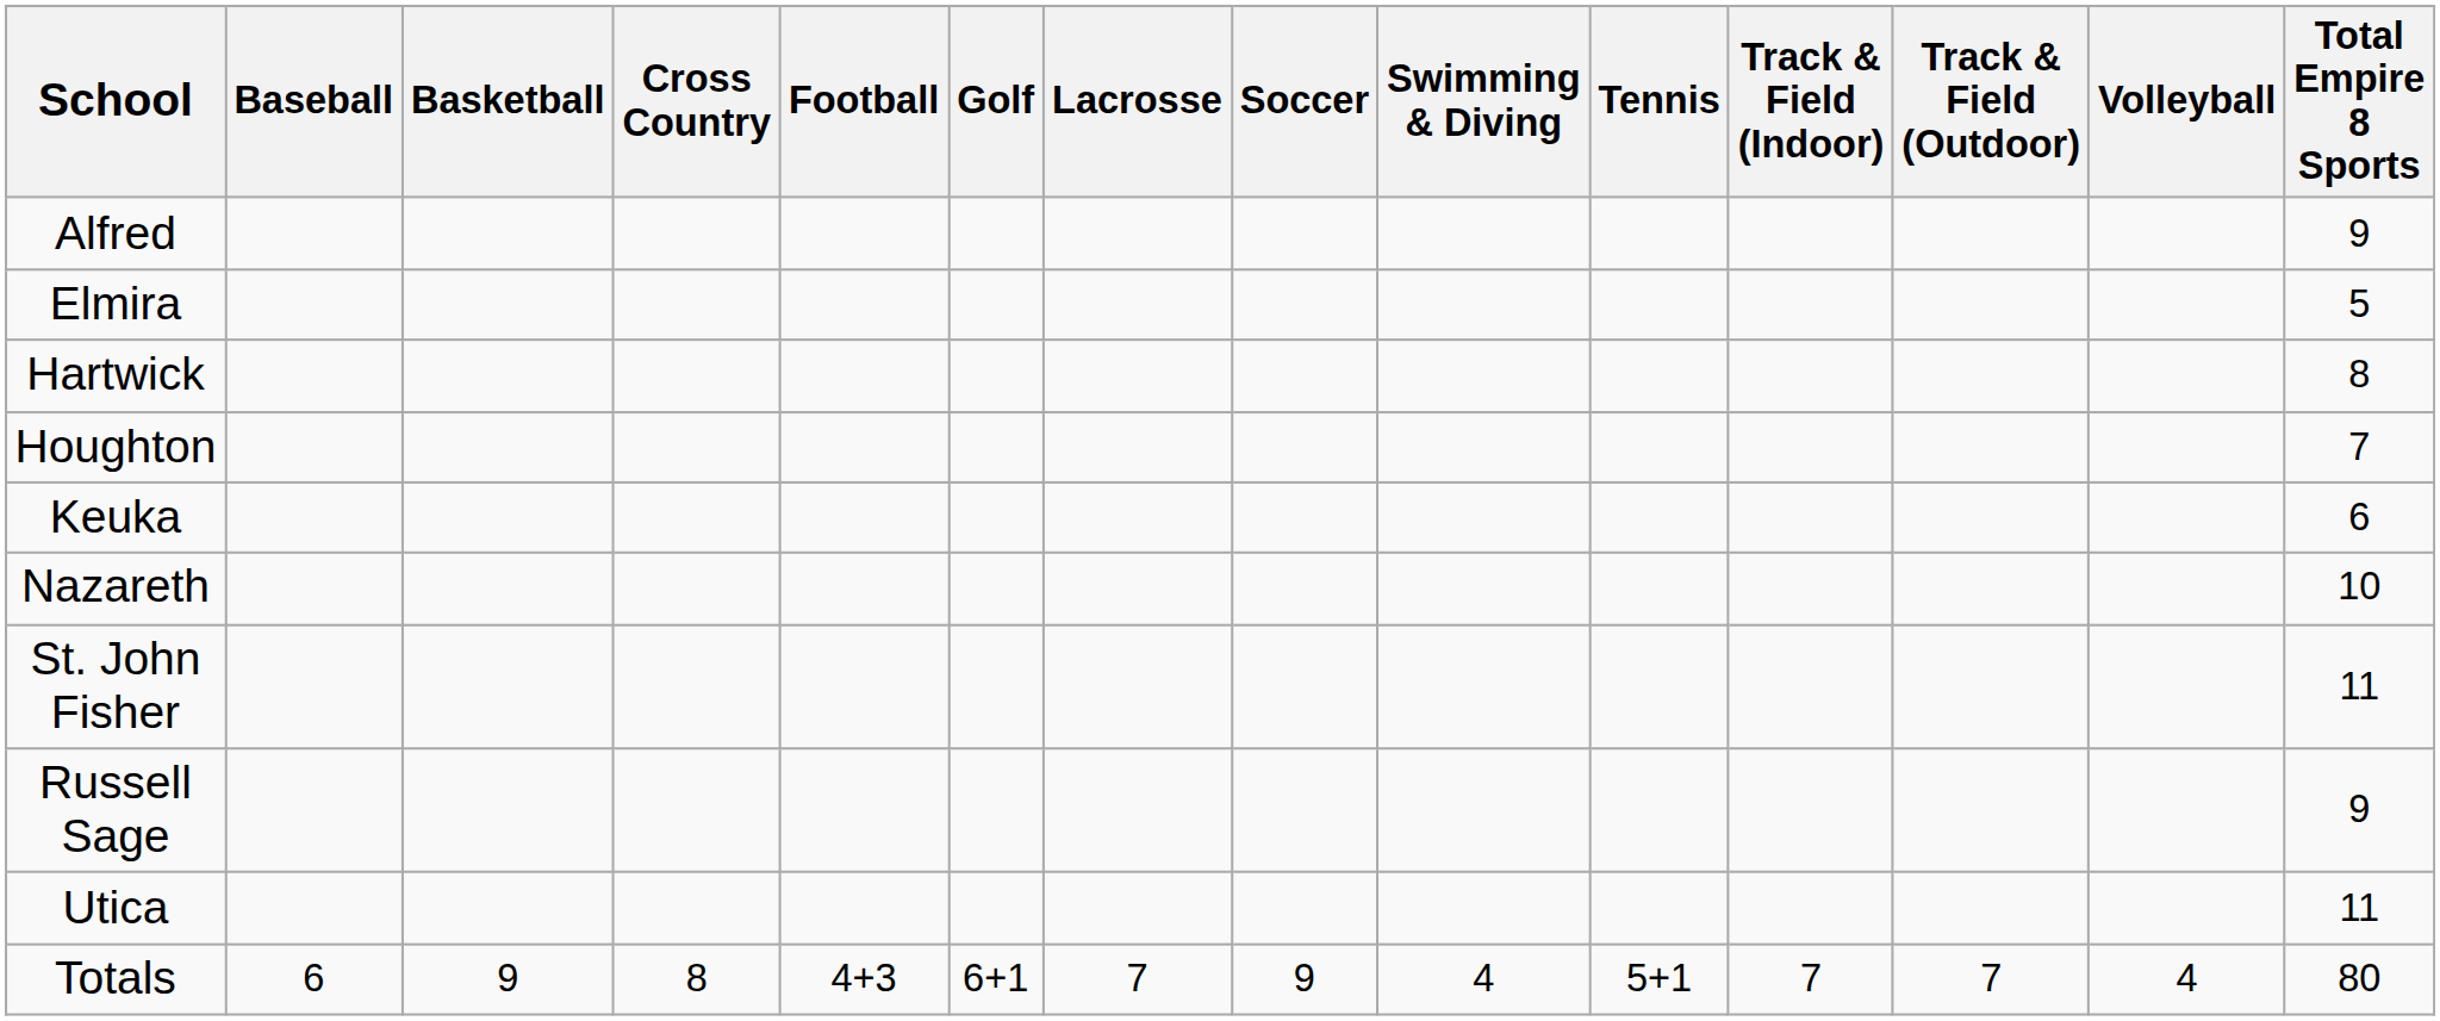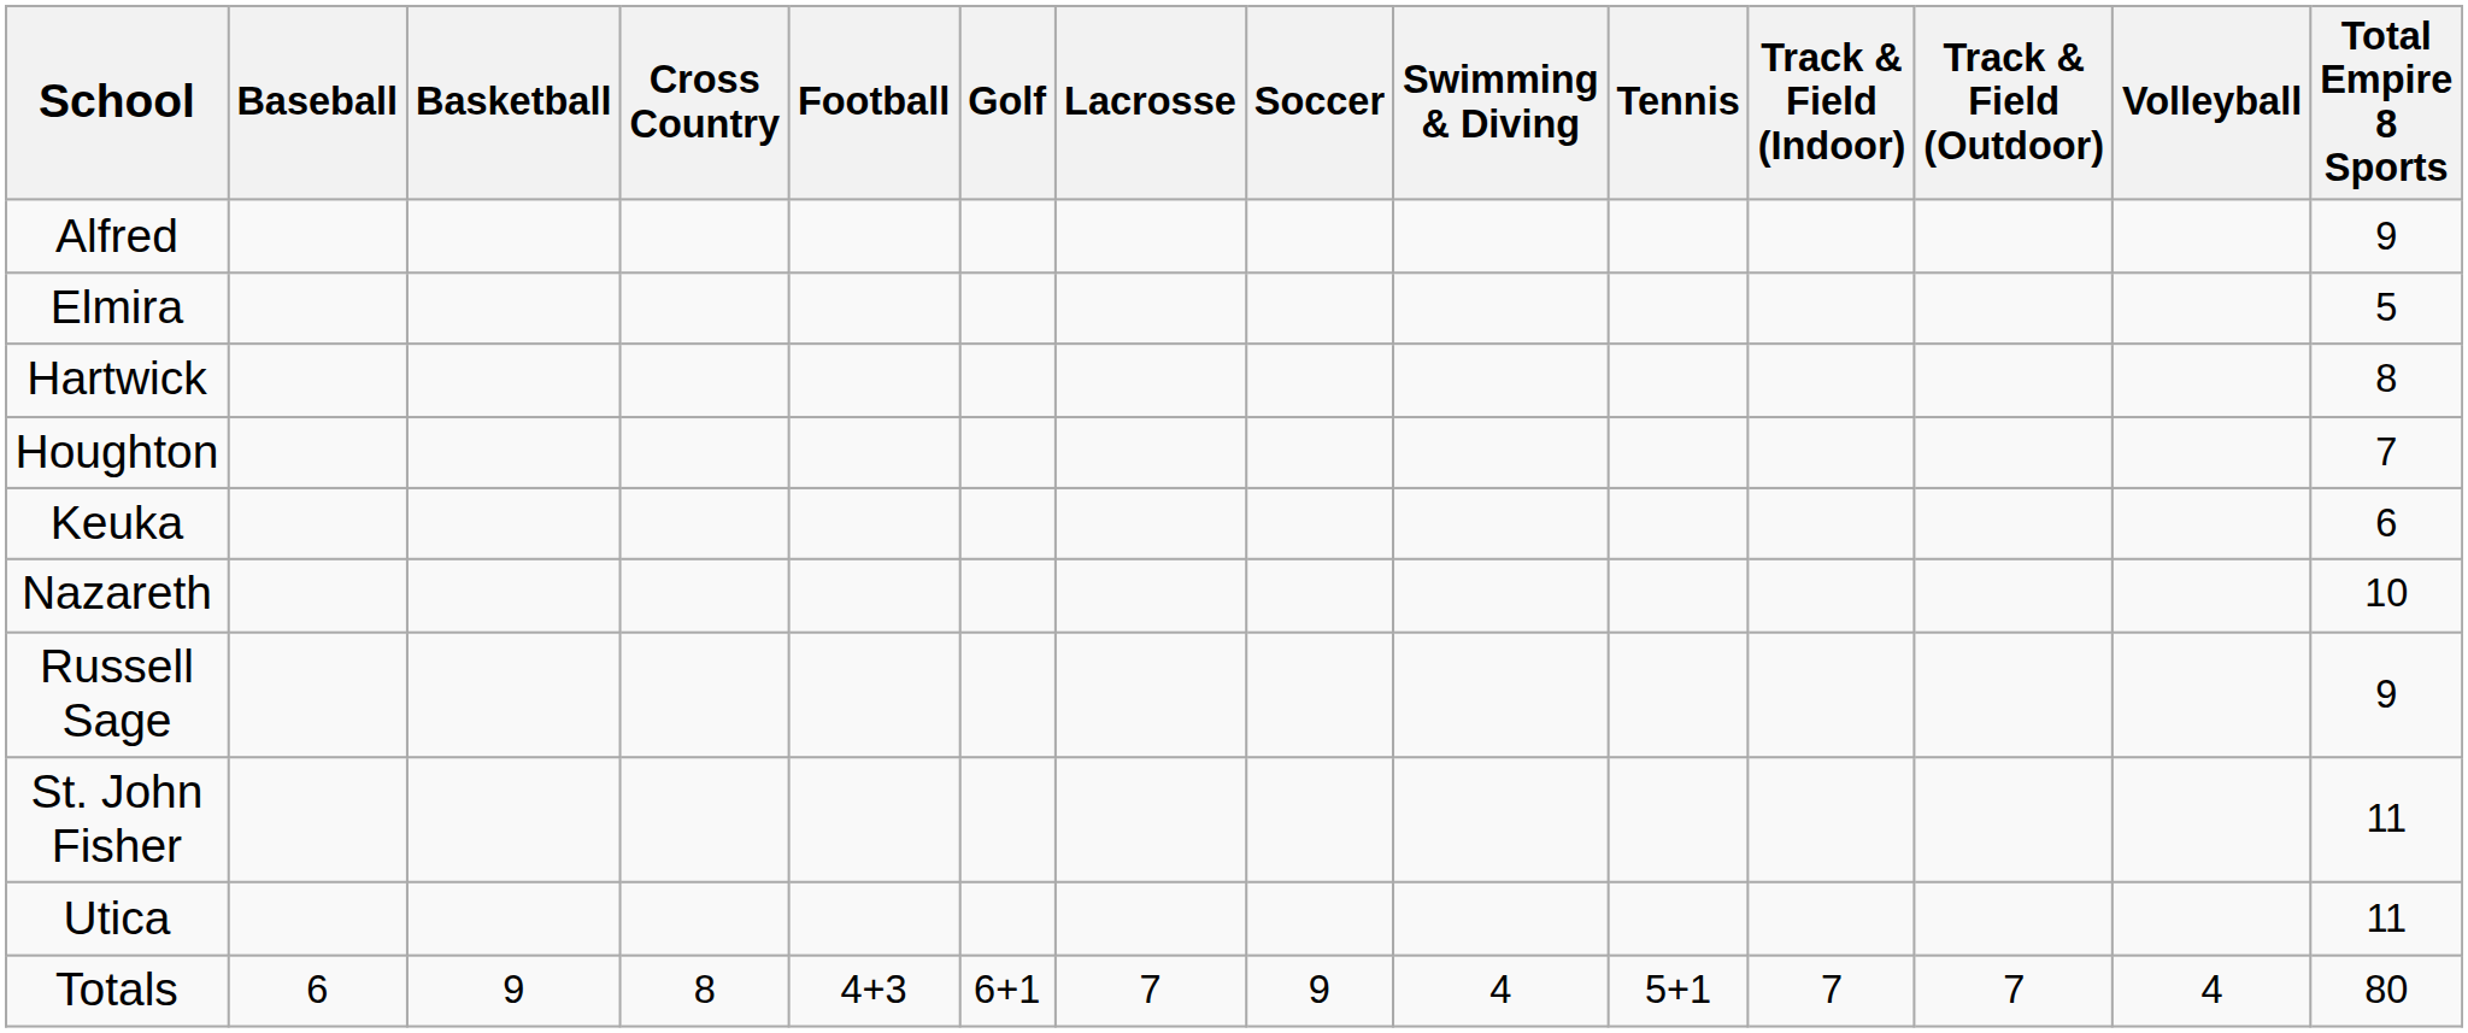 <table class="wikitable" style="text-align:center;">
 <tr>
 <th><big>School</big></th>
 <th>Baseball</th>
 <th>Basketball</th>
 <th>Cross Country</th>
 <th>Football</th>
 <th>Golf</th>
 <th>Lacrosse</th>
 <th>Soccer</th>
 <th>Swimming & Diving</th>
 <th>Tennis</th>
 <th>Track & Field<br>(Indoor)</th>
 <th>Track & Field<br>(Outdoor)</th>
 <th>Volleyball</th>
 <th>Total Empire 8 Sports</th>
 </tr>
 <tr>
 <td><big>Alfred</big></td>
 <td></td>
 <td></td>
 <td></td>
 <td></td>
 <td></td>
 <td></td>
 <td></td>
 <td></td>
 <td></td>
 <td></td>
 <td></td>
 <td></td>
 <td>9</td>
 </tr>
 <tr>
 <td><big>Elmira</big></td>
 <td></td>
 <td></td>
 <td></td>
 <td></td>
 <td></td>
 <td></td>
 <td></td>
 <td></td>
 <td></td>
 <td></td>
 <td></td>
 <td></td>
 <td>5</td>
 </tr>
 <tr>
 <td><big>Hartwick</big></td>
 <td></td>
 <td></td>
 <td></td>
 <td></td>
 <td></td>
 <td></td>
 <td></td>
 <td></td>
 <td></td>
 <td></td>
 <td></td>
 <td></td>
 <td>8</td>
 </tr>
 <tr>
 <td><big>Houghton</big></td>
 <td></td>
 <td></td>
 <td></td>
 <td></td>
 <td></td>
 <td></td>
 <td></td>
 <td></td>
 <td></td>
 <td></td>
 <td></td>
 <td></td>
 <td>7</td>
 </tr>
 <tr>
 <td><big>Keuka</big></td>
 <td></td>
 <td></td>
 <td></td>
 <td></td>
 <td></td>
 <td></td>
 <td></td>
 <td></td>
 <td></td>
 <td></td>
 <td></td>
 <td></td>
 <td>6</td>
 </tr>
 <tr>
 <td><big>Nazareth</big></td>
 <td></td>
 <td></td>
 <td></td>
 <td></td>
 <td></td>
 <td></td>
 <td></td>
 <td></td>
 <td></td>
 <td></td>
 <td></td>
 <td></td>
 <td>10</td>
 </tr>
 <tr>
+<td><big>Russell Sage</big></td>
+<td></td>
+<td></td>
+<td></td>
+<td></td>
+<td></td>
+<td></td>
+<td></td>
+<td></td>
+<td></td>
+<td></td>
+<td></td>
+<td></td>
+<td>9</td>
+</tr>
+<tr>
 <td><big>St. John Fisher</big></td>
 <td></td>
 <td></td>
 <td></td>
 <td></td>
 <td></td>
 <td></td>
 <td></td>
 <td></td>
 <td></td>
 <td></td>
 <td></td>
 <td></td>
 <td>11</td>
-</tr>
-<tr>
-<td><big>Russell Sage</big></td>
-<td></td>
-<td></td>
-<td></td>
-<td></td>
-<td></td>
-<td></td>
-<td></td>
-<td></td>
-<td></td>
-<td></td>
-<td></td>
-<td></td>
-<td>9</td>
 </tr>
 <tr>
 <td><big>Utica</big></td>
 <td></td>
 <td></td>
 <td></td>
 <td></td>
 <td></td>
 <td></td>
 <td></td>
 <td></td>
 <td></td>
 <td></td>
 <td></td>
 <td></td>
 <td>11</td>
 </tr>
 <tr>
 <td><big>Totals</big></td>
 <td>6</td>
 <td>9</td>
 <td>8</td>
 <td>4+3</td>
 <td>6+1</td>
 <td>7</td>
 <td>9</td>
 <td>4</td>
 <td>5+1</td>
 <td>7</td>
 <td>7</td>
 <td>4</td>
 <td>80</td>
 </tr>
 </table>
